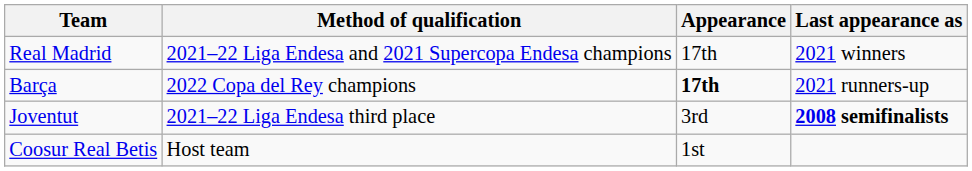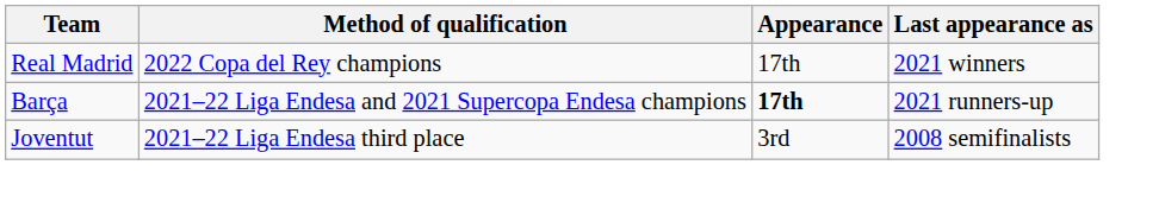 <table class="wikitable">
 <tr>
 <th>Team</th>
 <th>Method of qualification</th>
 <th>Appearance</th>
 <th>Last appearance as</th>
 </tr>
 <tr>
 <td><a href='#'>Real Madrid</a></td>
-<td><a href='#'>2021–22 Liga Endesa</a> and <a href='#'>2021 Supercopa Endesa</a> champions</td>
+<td><a href='#'>2022 Copa del Rey</a> champions</td>
 <td>17th</td>
 <td><a href='#'>2021</a> winners</td>
 </tr>
 <tr>
 <td><a href='#'>Barça</a></td>
-<td><a href='#'>2022 Copa del Rey</a> champions</td>
+<td><a href='#'>2021–22 Liga Endesa</a> and <a href='#'>2021 Supercopa Endesa</a> champions</td>
 <td><strong>17th</strong></td>
 <td><a href='#'>2021</a> runners-up</td>
 </tr>
 <tr>
 <td><a href='#'>Joventut</a></td>
 <td><a href='#'>2021–22 Liga Endesa</a> third place</td>
 <td>3rd</td>
-<td><strong><a href='#'>2008</a> semifinalists</strong></td>
-</tr>
-<tr>
-<td><a href='#'>Coosur Real Betis</a></td>
-<td>Host team</td>
-<td>1st</td>
-<td></td>
+<td><a href='#'>2008</a> semifinalists</td>
 </tr>
 </table>
